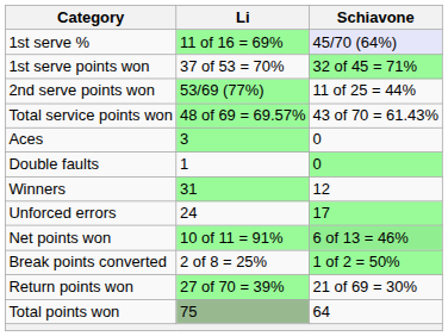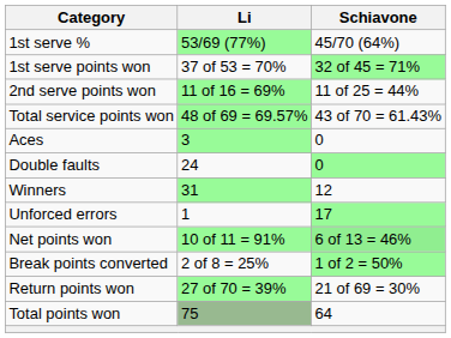 <table class="wikitable">
 <tr>
 <th>Category</th>
 <th> Li</th>
 <th> Schiavone</th>
 </tr>
 <tr>
 <td>1st serve %</td>
-<td bgcolor=98FB98>11 of 16 = 69%</td>
-<td style="background: lavender;">45/70 (64%)</td>
+<td bgcolor=98FB98>53/69 (77%)</td>
+<td>45/70 (64%)</td>
 </tr>
 <tr>
 <td>1st serve points won</td>
 <td>37 of 53 = 70%</td>
 <td bgcolor=98FB98>32 of 45 = 71%</td>
 </tr>
 <tr>
 <td>2nd serve points won</td>
-<td bgcolor=98FB98>53/69 (77%)</td>
+<td bgcolor=98FB98>11 of 16 = 69%</td>
 <td>11 of 25 = 44%</td>
 </tr>
 <tr>
 <td>Total service points won</td>
 <td bgcolor=98FB98>48 of 69 = 69.57%</td>
 <td>43 of 70 = 61.43%</td>
 </tr>
 <tr>
 <td>Aces</td>
 <td bgcolor=98FB98>3</td>
 <td>0</td>
 </tr>
 <tr>
 <td>Double faults</td>
-<td>1</td>
+<td>24</td>
 <td bgcolor=98FB98>0</td>
 </tr>
 <tr>
 <td>Winners</td>
 <td bgcolor=98FB98>31</td>
 <td>12</td>
 </tr>
 <tr>
 <td>Unforced errors</td>
-<td>24</td>
+<td>1</td>
 <td bgcolor=98FB98>17</td>
 </tr>
 <tr>
 <td>Net points won</td>
 <td bgcolor=98FB98>10 of 11 = 91%</td>
 <td style="background: lightgreen;">6 of 13 = 46%</td>
 </tr>
 <tr>
 <td>Break points converted</td>
 <td>2 of 8 = 25%</td>
 <td bgcolor=98FB98>1 of 2 = 50%</td>
 </tr>
 <tr>
 <td>Return points won</td>
 <td bgcolor=98FB98>27 of 70 = 39%</td>
 <td>21 of 69 = 30%</td>
 </tr>
 <tr>
 <td>Total points won</td>
 <td bgcolor=98FB989>75</td>
 <td>64</td>
 </tr>
 <tr>
 <th colspan=3></th>
 </tr>
 </table>
